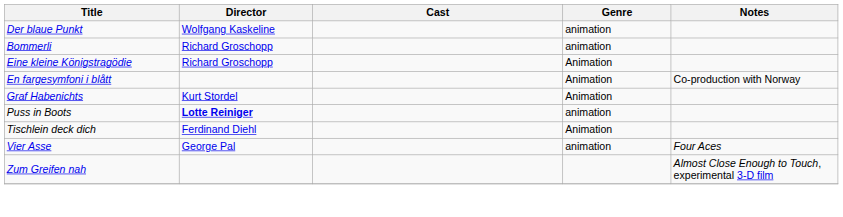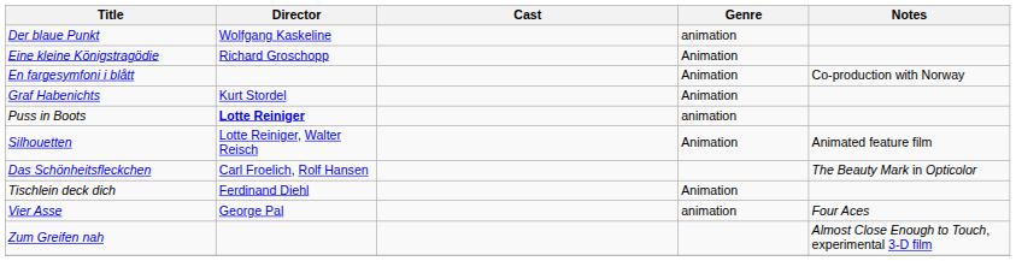 <table class="wikitable" style="width:100%;">
 <tr>
 <th style="width:21%;">Title</th>
 <th style="width:16%;">Director</th>
 <th style="width:30%;">Cast</th>
 <th style="width:13%;">Genre</th>
 <th style="width:20%;">Notes</th>
 </tr>
 <tr>
 <td><em><a href='#'>Der blaue Punkt </a></em></td>
 <td><a href='#'>Wolfgang Kaskeline</a></td>
-<td></td>
-<td>animation</td>
-<td></td>
-</tr>
-<tr>
-<td><em><a href='#'>Bommerli </a></em></td>
-<td><a href='#'>Richard Groschopp</a></td>
 <td></td>
 <td>animation</td>
 <td></td>
 </tr>
 <tr>
 <td><em><a href='#'>Eine kleine Königstragödie </a></em></td>
 <td><a href='#'>Richard Groschopp</a></td>
 <td></td>
 <td>Animation</td>
 <td></td>
 </tr>
 <tr>
 <td><em><a href='#'>En fargesymfoni i blått</a></em></td>
 <td></td>
 <td></td>
 <td>Animation</td>
 <td>Co-production with Norway</td>
 </tr>
 <tr>
 <td><em><a href='#'>Graf Habenichts </a></em></td>
 <td><a href='#'>Kurt Stordel</a></td>
 <td></td>
 <td>Animation</td>
 <td></td>
 </tr>
 <tr>
 <td><em>Puss in Boots</em></td>
 <td><strong><a href='#'>Lotte Reiniger</a></strong></td>
 <td></td>
 <td>animation</td>
 <td></td>
 </tr>
 <tr>
+<td><em><a href='#'>Silhouetten</a></em></td>
+<td><a href='#'>Lotte Reiniger</a>, <a href='#'>Walter Reisch</a></td>
+<td></td>
+<td>Animation</td>
+<td>Animated feature film</td>
+</tr>
+<tr>
+<td><em><a href='#'>Das Schönheitsfleckchen</a></em></td>
+<td><a href='#'>Carl Froelich</a>, <a href='#'>Rolf Hansen</a></td>
+<td></td>
+<td></td>
+<td><em>The Beauty Mark</em> in <em>Opticolor</em></td>
+</tr>
+<tr>
 <td><em>Tischlein deck dich</em></td>
 <td><a href='#'>Ferdinand Diehl</a></td>
 <td></td>
 <td>Animation</td>
 <td></td>
 </tr>
 <tr>
 <td><em><a href='#'>Vier Asse</a></em></td>
 <td><a href='#'>George Pal</a></td>
 <td></td>
 <td>animation</td>
 <td><em>Four Aces</em></td>
 </tr>
 <tr>
 <td><em><a href='#'>Zum Greifen nah</a></em></td>
 <td></td>
 <td></td>
 <td></td>
 <td><em>Almost Close Enough to Touch</em>, experimental <a href='#'>3-D film</a></td>
 </tr>
 <tr>
 </tr>
 </table>
